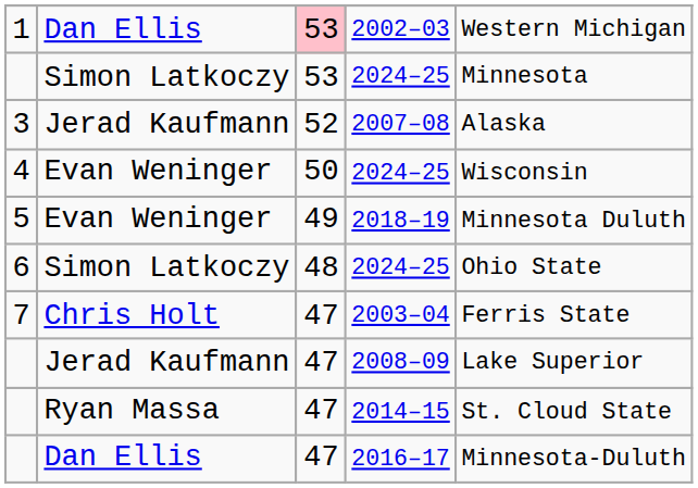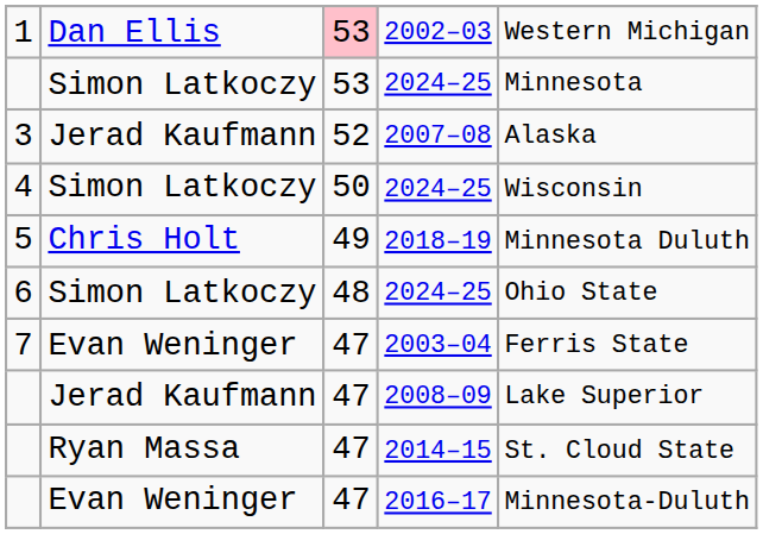 <table class="wikitable">
 <tr>
 </tr>
 <tr>
 <td>1</td>
 <td><a href='#'>Dan Ellis</a></td>
 <td style="background: pink;">53</td>
 <td style="font-size:80%;"><a href='#'>2002–03</a></td>
 <td style="font-size:80%;">Western Michigan</td>
 </tr>
 <tr>
 <td></td>
 <td>Simon Latkoczy</td>
 <td>53</td>
 <td style="font-size:80%;"><a href='#'>2024–25</a></td>
 <td style="font-size:80%;">Minnesota</td>
 </tr>
 <tr>
 <td>3</td>
 <td>Jerad Kaufmann</td>
 <td>52</td>
 <td style="font-size:80%;"><a href='#'>2007–08</a></td>
 <td style="font-size:80%;">Alaska</td>
 </tr>
 <tr>
 <td>4</td>
-<td>Evan Weninger</td>
+<td>Simon Latkoczy</td>
 <td>50</td>
 <td style="font-size:80%;"><a href='#'>2024–25</a></td>
 <td style="font-size:80%;">Wisconsin</td>
 </tr>
 <tr>
 <td>5</td>
-<td>Evan Weninger</td>
+<td><a href='#'>Chris Holt</a></td>
 <td>49</td>
 <td style="font-size:80%;"><a href='#'>2018–19</a></td>
 <td style="font-size:80%;">Minnesota Duluth</td>
 </tr>
 <tr>
 <td>6</td>
 <td>Simon Latkoczy</td>
 <td>48</td>
 <td style="font-size:80%;"><a href='#'>2024–25</a></td>
 <td style="font-size:80%;">Ohio State</td>
 </tr>
 <tr>
 <td>7</td>
-<td><a href='#'>Chris Holt</a></td>
+<td>Evan Weninger</td>
 <td>47</td>
 <td style="font-size:80%;"><a href='#'>2003–04</a></td>
 <td style="font-size:80%;">Ferris State</td>
 </tr>
 <tr>
 <td></td>
 <td>Jerad Kaufmann</td>
 <td>47</td>
 <td style="font-size:80%;"><a href='#'>2008–09</a></td>
 <td style="font-size:80%;">Lake Superior</td>
 </tr>
 <tr>
 <td></td>
 <td>Ryan Massa</td>
 <td>47</td>
 <td style="font-size:80%;"><a href='#'>2014–15</a></td>
 <td style="font-size:80%;">St. Cloud State</td>
 </tr>
 <tr>
 <td></td>
-<td><a href='#'>Dan Ellis</a></td>
+<td>Evan Weninger</td>
 <td>47</td>
 <td style="font-size:80%;"><a href='#'>2016–17</a></td>
 <td style="font-size:80%;">Minnesota-Duluth</td>
 </tr>
 </table>
